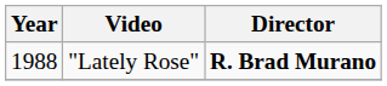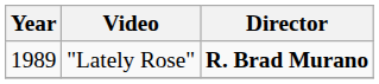 <table class="wikitable">
 <tr>
 <th>Year</th>
 <th>Video</th>
 <th>Director</th>
 </tr>
 <tr>
-<td>1988</td>
+<td>1989</td>
 <td>"Lately Rose"</td>
 <td><strong>R. Brad Murano</strong></td>
 </tr>
 <tr>
 </tr>
 </table>
